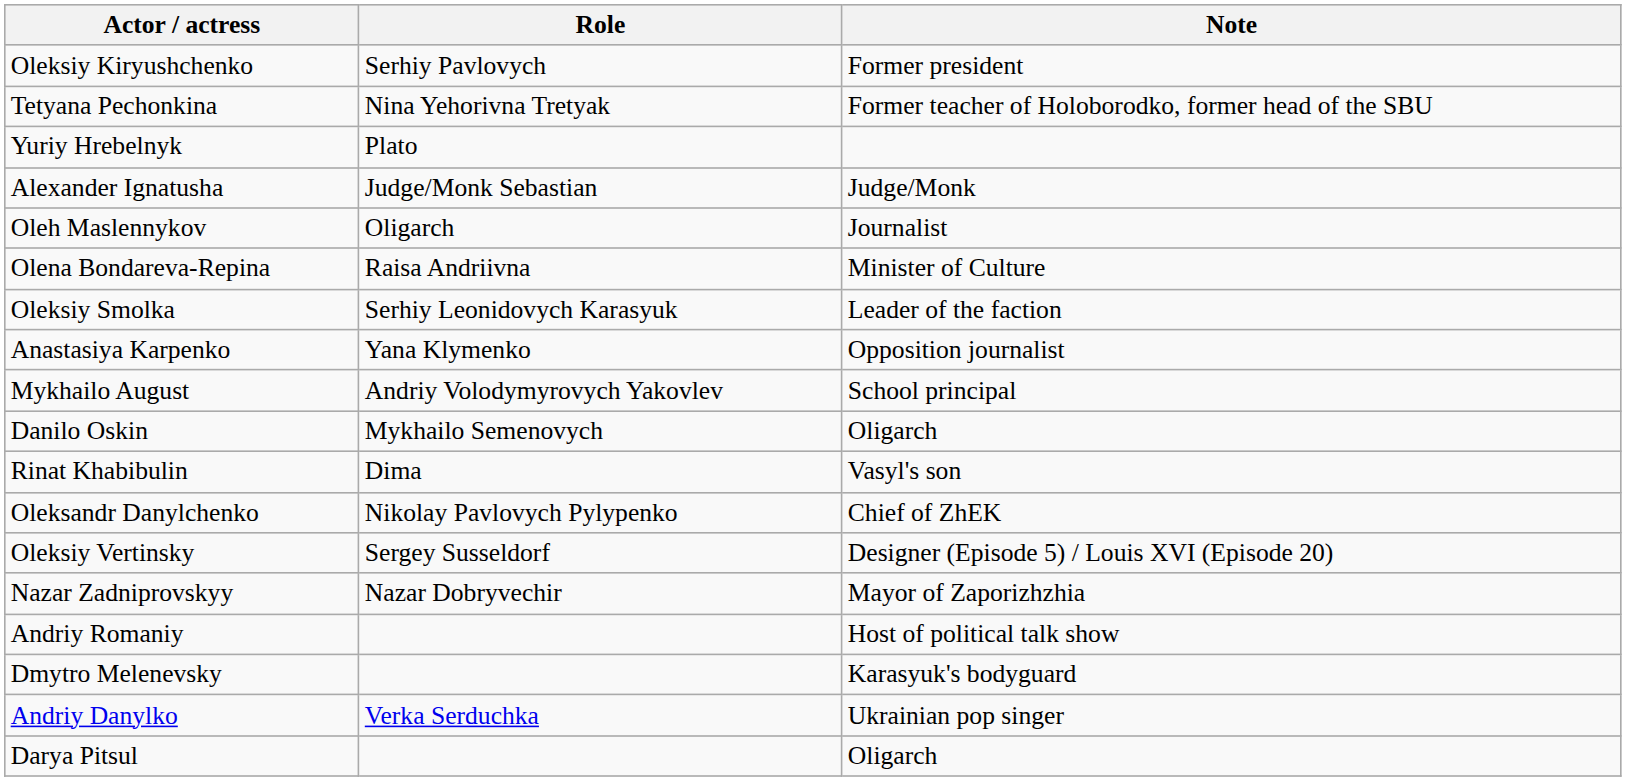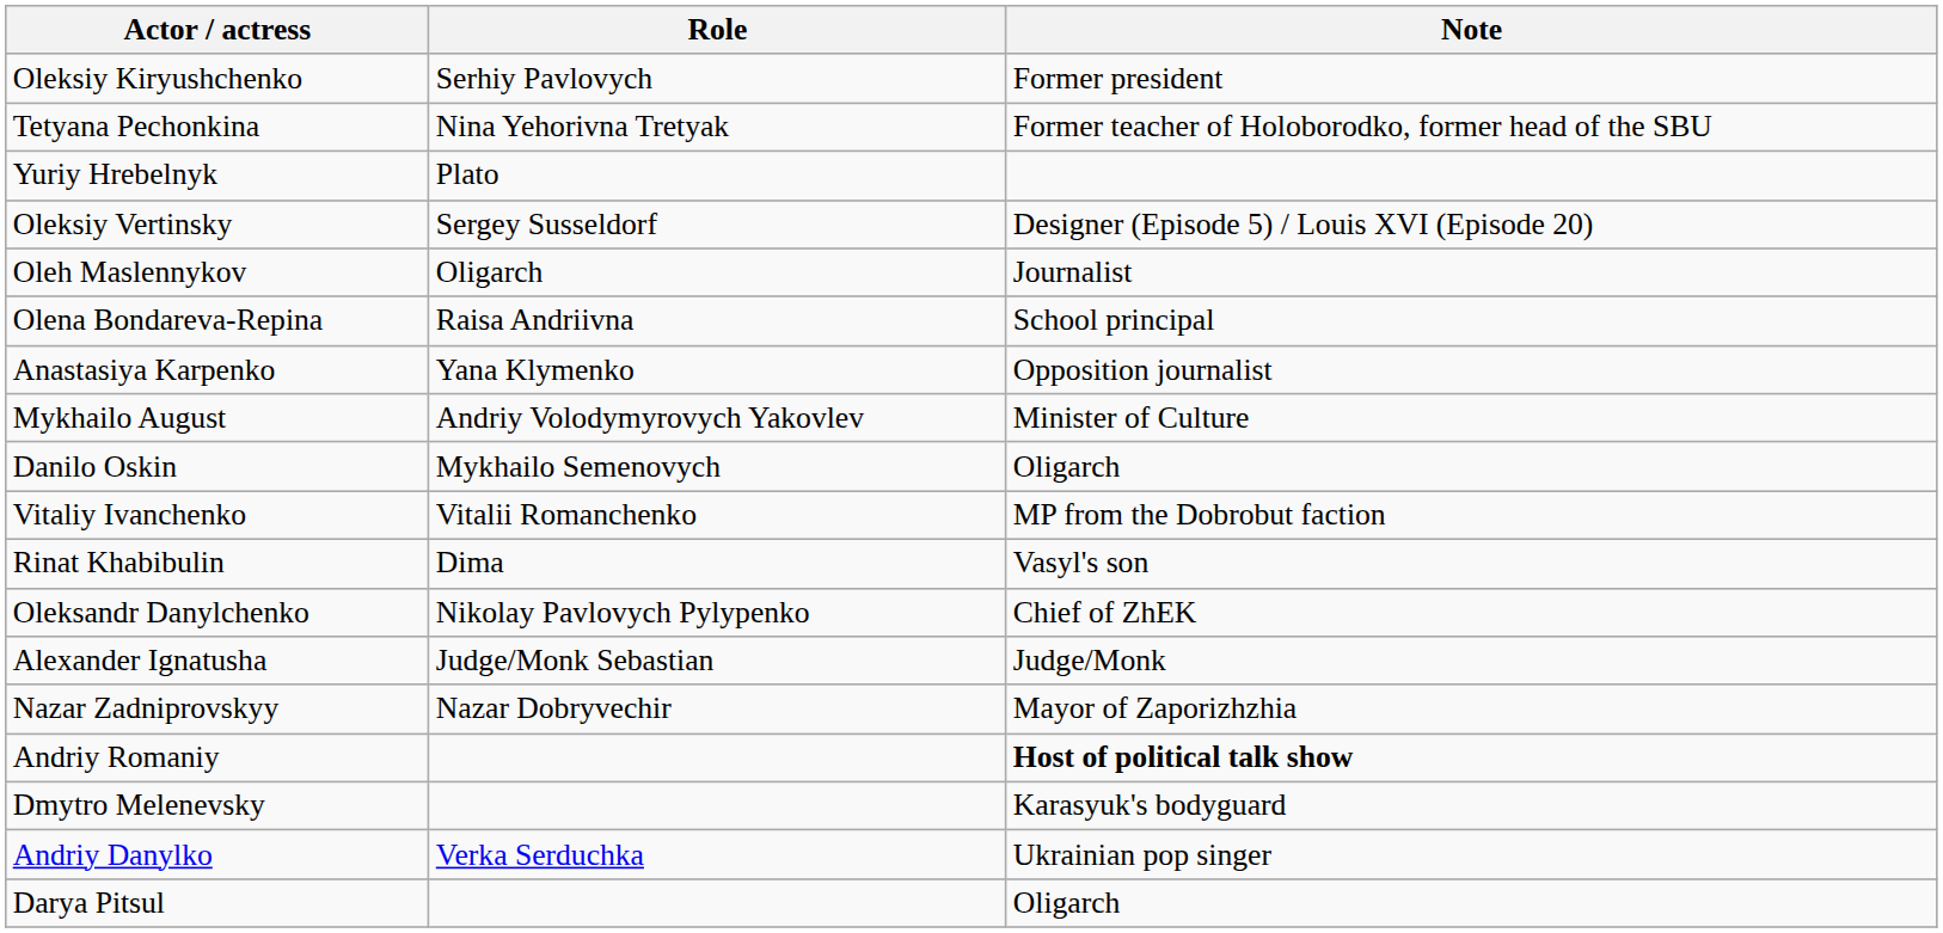 <table class="wikitable plainrowheaders" width="80%">
 <tr>
 <th>Actor / actress</th>
 <th>Role</th>
 <th>Note</th>
 </tr>
 <tr>
 <td>Oleksiy Kiryushchenko</td>
 <td>Serhiy Pavlovych</td>
 <td>Former president</td>
 </tr>
 <tr>
 <td>Tetyana Pechonkina</td>
 <td>Nina Yehorivna Tretyak</td>
 <td>Former teacher of Holoborodko, former head of the SBU</td>
 </tr>
 <tr>
 <td>Yuriy Hrebelnyk</td>
 <td>Plato</td>
 <td></td>
 </tr>
 <tr>
-<td>Alexander Ignatusha</td>
-<td>Judge/Monk Sebastian</td>
-<td>Judge/Monk</td>
+<td>Oleksiy Vertinsky</td>
+<td>Sergey Susseldorf</td>
+<td>Designer (Episode 5) / Louis XVI (Episode 20)</td>
 </tr>
 <tr>
 <td>Oleh Maslennykov</td>
 <td>Oligarch</td>
 <td>Journalist</td>
 </tr>
 <tr>
 <td>Olena Bondareva-Repina</td>
 <td>Raisa Andriivna</td>
-<td>Minister of Culture</td>
-</tr>
-<tr>
-<td>Oleksiy Smolka</td>
-<td>Serhiy Leonidovych Karasyuk</td>
-<td>Leader of the faction</td>
+<td>School principal</td>
 </tr>
 <tr>
 <td>Anastasiya Karpenko</td>
 <td>Yana Klymenko</td>
 <td>Opposition journalist</td>
 </tr>
 <tr>
 <td>Mykhailo August</td>
 <td>Andriy Volodymyrovych Yakovlev</td>
-<td>School principal</td>
+<td>Minister of Culture</td>
 </tr>
 <tr>
 <td>Danilo Oskin</td>
 <td>Mykhailo Semenovych</td>
 <td>Oligarch</td>
+</tr>
+<tr>
+<td>Vitaliy Ivanchenko</td>
+<td>Vitalii Romanchenko</td>
+<td>MP from the Dobrobut faction</td>
 </tr>
 <tr>
 <td>Rinat Khabibulin</td>
 <td>Dima</td>
 <td>Vasyl's son</td>
 </tr>
 <tr>
 <td>Oleksandr Danylchenko</td>
 <td>Nikolay Pavlovych Pylypenko</td>
 <td>Chief of ZhEK</td>
 </tr>
 <tr>
-<td>Oleksiy Vertinsky</td>
-<td>Sergey Susseldorf</td>
-<td>Designer (Episode 5) / Louis XVI (Episode 20)</td>
+<td>Alexander Ignatusha</td>
+<td>Judge/Monk Sebastian</td>
+<td>Judge/Monk</td>
 </tr>
 <tr>
 <td>Nazar Zadniprovskyy</td>
 <td>Nazar Dobryvechir</td>
 <td>Mayor of Zaporizhzhia</td>
 </tr>
 <tr>
 <td>Andriy Romaniy</td>
 <td></td>
-<td>Host of political talk show</td>
+<td><strong>Host of political talk show</strong></td>
 </tr>
 <tr>
 <td>Dmytro Melenevsky</td>
 <td></td>
 <td>Karasyuk's bodyguard</td>
 </tr>
 <tr>
 <td><a href='#'>Andriy Danylko</a></td>
 <td><a href='#'>Verka Serduchka</a></td>
 <td>Ukrainian pop singer</td>
 </tr>
 <tr>
 <td>Darya Pitsul</td>
 <td></td>
 <td>Oligarch</td>
 </tr>
 </table>
